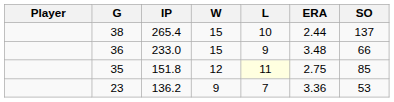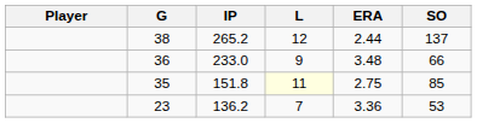 <table class="wikitable sortable">
 <tr>
 <th bgcolor="#DDDDFF" width="16%">Player</th>
 <th bgcolor="#DDDDFF" width="9%">G</th>
 <th bgcolor="#DDDDFF" width="9%">IP</th>
-<th bgcolor="#DDDDFF" width="9%">W</th>
 <th bgcolor="#DDDDFF" width="9%">L</th>
 <th bgcolor="#DDDDFF" width="9%">ERA</th>
 <th bgcolor="#DDDDFF" width="9%">SO</th>
 </tr>
 <tr align="center">
 <td></td>
 <td>38</td>
-<td>265.4</td>
-<td>15</td>
-<td>10</td>
+<td>265.2</td>
+<td>12</td>
 <td>2.44</td>
 <td>137</td>
 </tr>
 <tr align="center">
 <td></td>
 <td>36</td>
 <td>233.0</td>
-<td>15</td>
 <td>9</td>
 <td>3.48</td>
 <td>66</td>
 </tr>
 <tr align="center">
 <td></td>
 <td>35</td>
 <td>151.8</td>
-<td>12</td>
 <td style="background: lightyellow;">11</td>
 <td>2.75</td>
 <td>85</td>
 </tr>
 <tr align="center">
 <td></td>
 <td>23</td>
 <td>136.2</td>
-<td>9</td>
 <td>7</td>
 <td>3.36</td>
 <td>53</td>
 </tr>
 </table>
